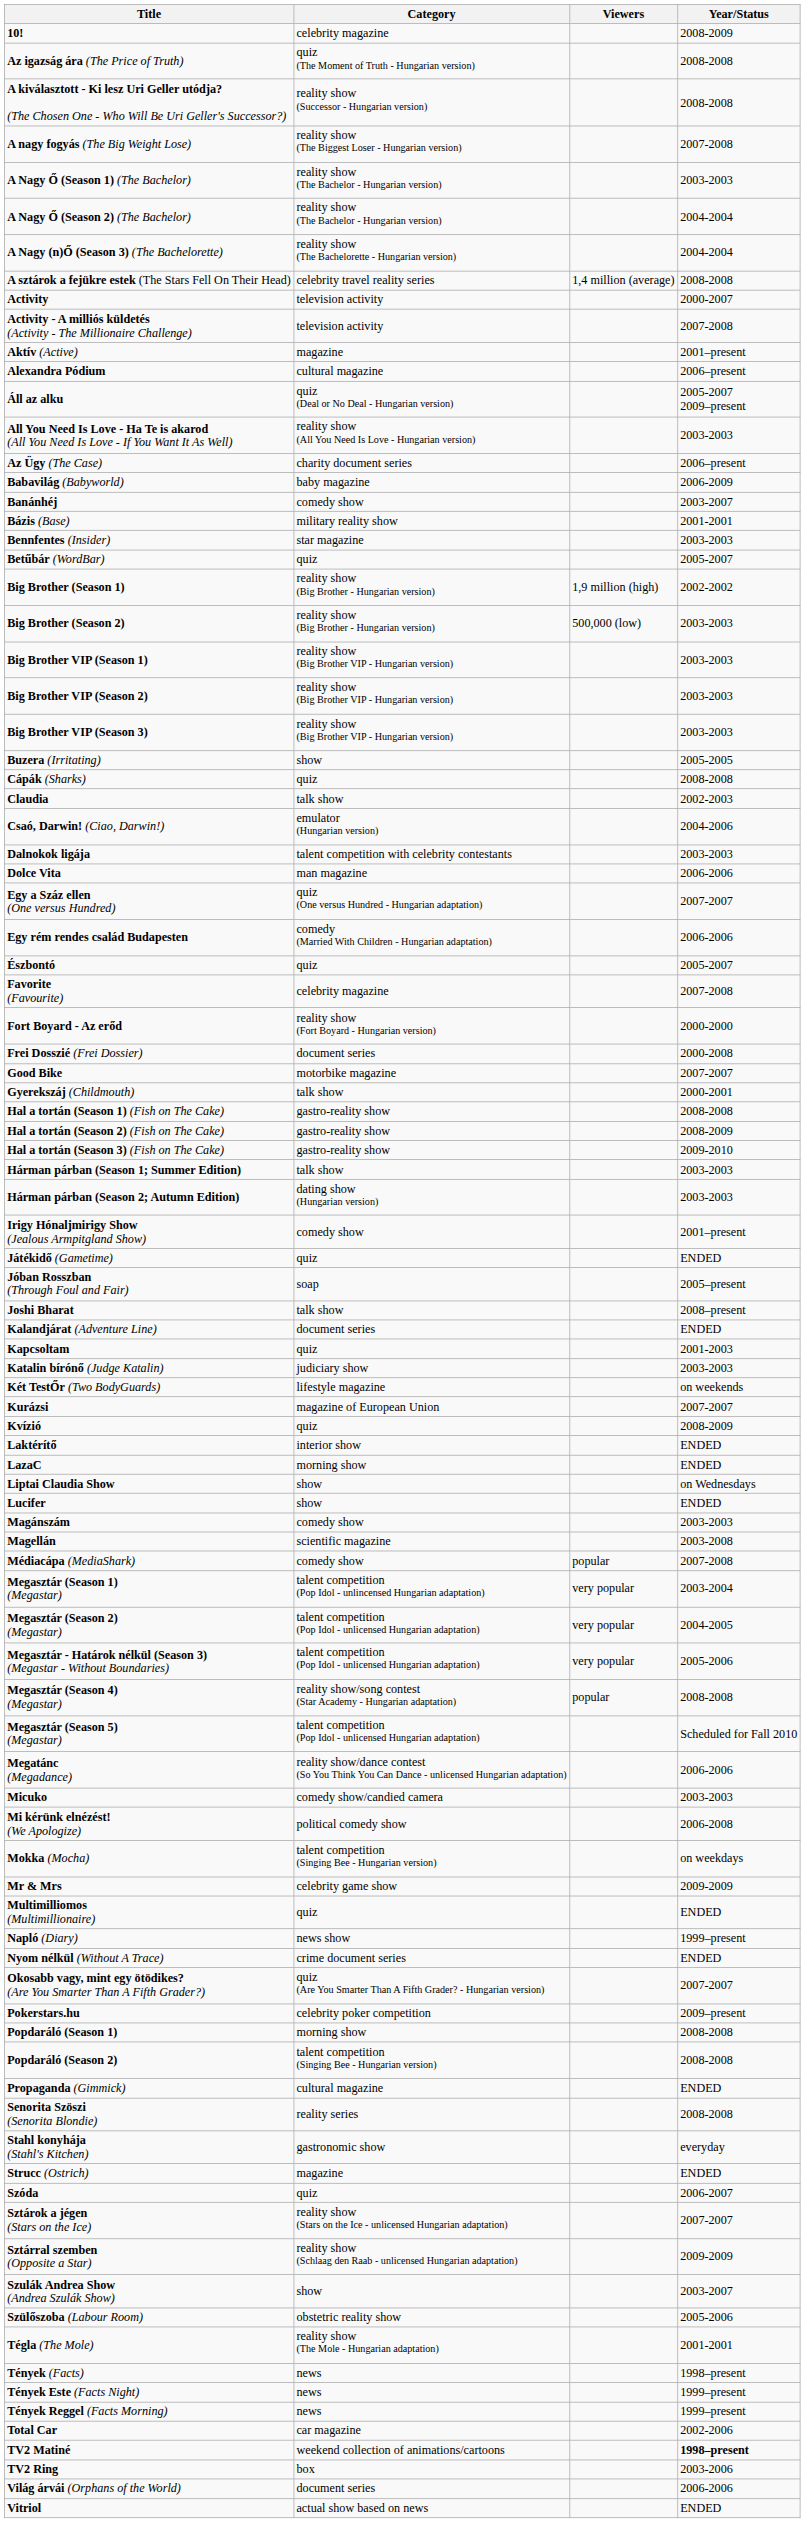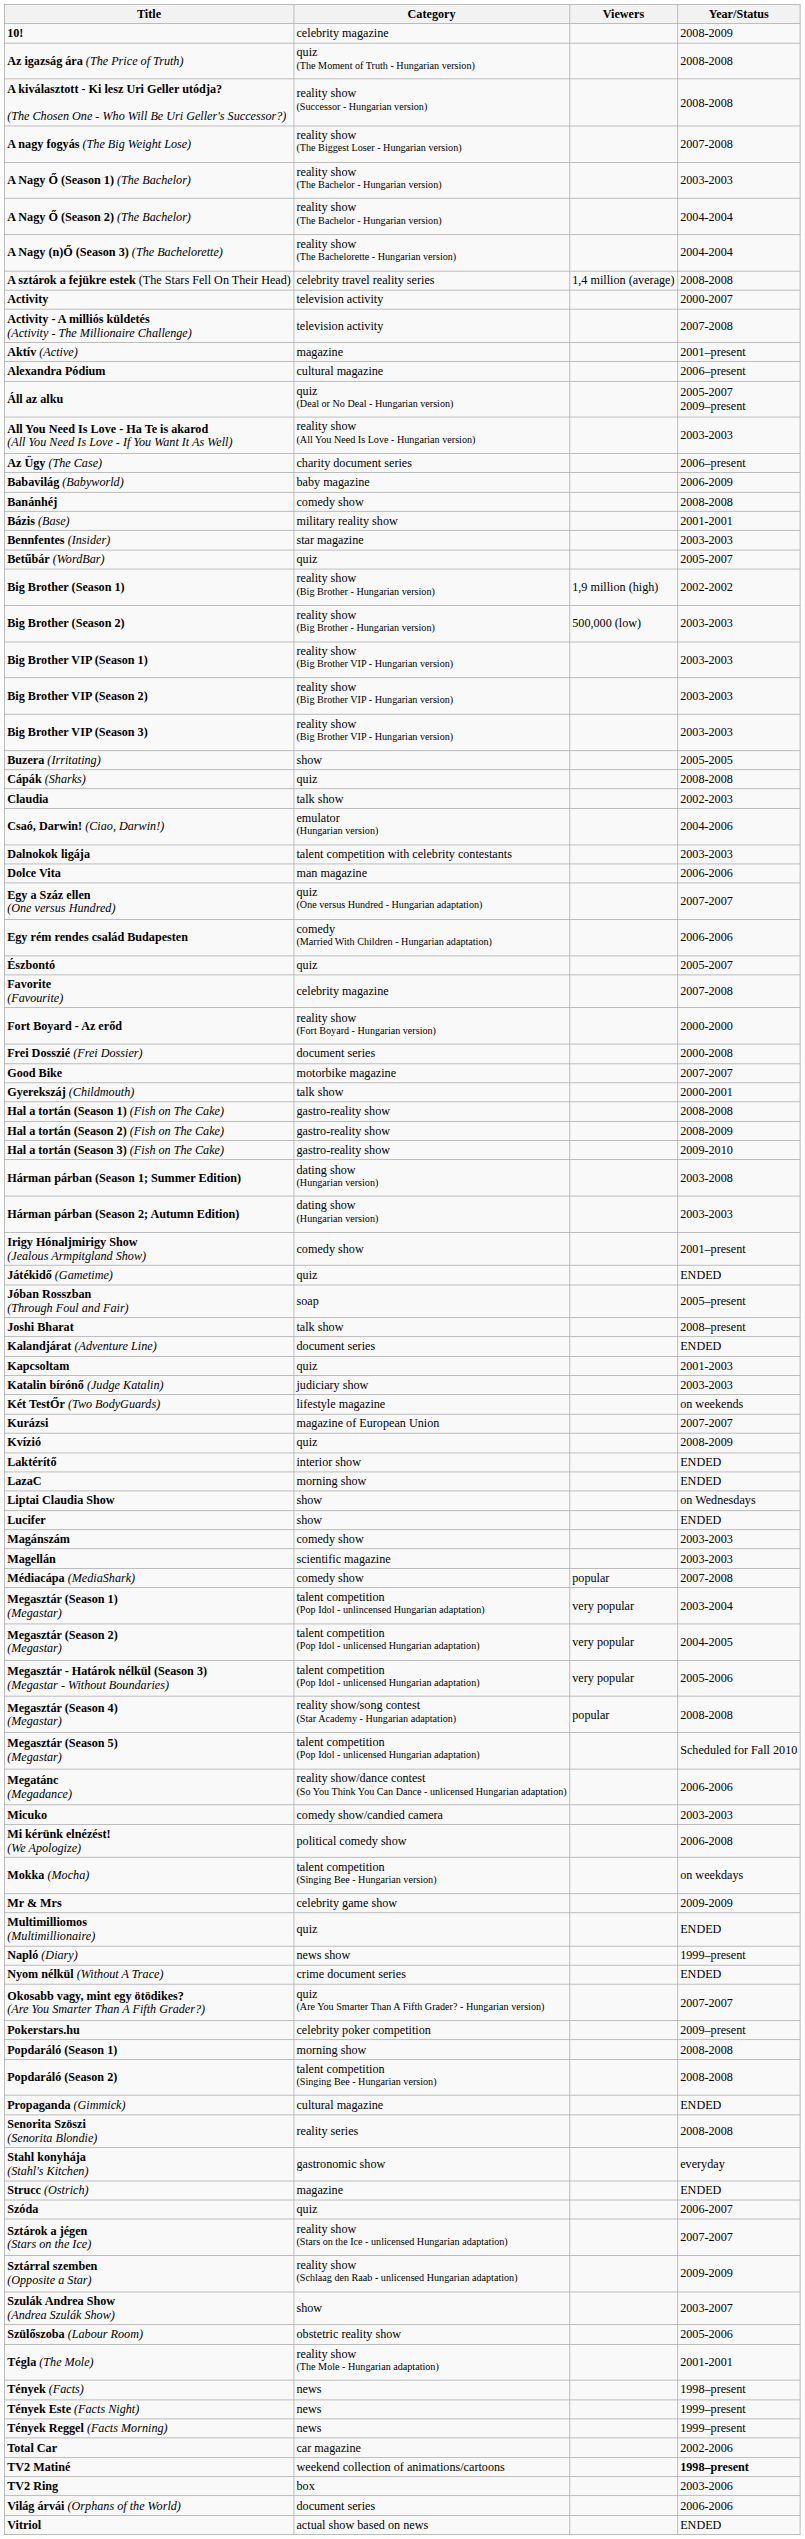 <table class="wikitable">
 <tr>
 <th>Title</th>
 <th>Category</th>
 <th>Viewers</th>
 <th>Year/Status</th>
 </tr>
 <tr>
 <td><strong>10!</strong></td>
 <td>celebrity magazine</td>
 <td></td>
 <td>2008-2009</td>
 </tr>
 <tr>
 <td><strong>Az igazság ára</strong> <em>(The Price of Truth)</em></td>
 <td>quiz<br><sup>(The Moment of Truth - Hungarian version)</sup></td>
 <td></td>
 <td>2008-2008<br></td>
 </tr>
 <tr>
 <td><strong>A kiválasztott - Ki lesz Uri Geller utódja?</strong><br><br><em>(The Chosen One - Who Will Be Uri Geller's Successor?)</em></td>
 <td>reality show<br><sup>(Successor - Hungarian version)</sup></td>
 <td></td>
 <td>2008-2008<br></td>
 </tr>
 <tr>
 <td><strong>A nagy fogyás</strong> <em>(The Big Weight Lose)</em></td>
 <td>reality show<br><sup>(The Biggest Loser - Hungarian version)</sup></td>
 <td></td>
 <td>2007-2008<br></td>
 </tr>
 <tr>
 <td><strong>A Nagy Ő (Season 1)</strong> <em>(The Bachelor)</em></td>
 <td>reality show<br><sup>(The Bachelor - Hungarian version)</sup></td>
 <td></td>
 <td>2003-2003</td>
 </tr>
 <tr>
 <td><strong>A Nagy Ő (Season 2)</strong> <em>(The Bachelor)</em></td>
 <td>reality show<br><sup>(The Bachelor - Hungarian version)</sup></td>
 <td></td>
 <td>2004-2004</td>
 </tr>
 <tr>
 <td><strong>A Nagy (n)Ő (Season 3)</strong> <em>(The Bachelorette)</em></td>
 <td>reality show<br><sup>(The Bachelorette - Hungarian version)</sup></td>
 <td></td>
 <td>2004-2004</td>
 </tr>
 <tr>
 <td><strong>A sztárok a fejükre estek</strong> (The Stars Fell On Their Head)</td>
 <td>celebrity travel reality series</td>
 <td>1,4 million (average)</td>
 <td>2008-2008</td>
 </tr>
 <tr>
 <td><strong>Activity</strong></td>
 <td>television activity</td>
 <td></td>
 <td>2000-2007</td>
 </tr>
 <tr>
 <td><strong>Activity - A milliós küldetés</strong><br><em>(Activity - The Millionaire Challenge)</em></td>
 <td>television activity</td>
 <td></td>
 <td>2007-2008</td>
 </tr>
 <tr>
 <td><strong>Aktív</strong> <em>(Active)</em></td>
 <td>magazine</td>
 <td></td>
 <td>2001–present</td>
 </tr>
 <tr>
 <td><strong>Alexandra Pódium</strong></td>
 <td>cultural magazine</td>
 <td></td>
 <td>2006–present</td>
 </tr>
 <tr>
 <td><strong>Áll az alku</strong></td>
 <td>quiz<br><sup>(Deal or No Deal - Hungarian version)</sup></td>
 <td></td>
 <td>2005-2007<br>2009–present</td>
 </tr>
 <tr>
 <td><strong>All You Need Is Love - Ha Te is akarod</strong><br> <em>(All You Need Is Love - If You Want It As Well)</em></td>
 <td>reality show<br><sup>(All You Need Is Love - Hungarian version)</sup></td>
 <td></td>
 <td>2003-2003</td>
 </tr>
 <tr>
 <td><strong>Az Ügy</strong> <em>(The Case)</em></td>
 <td>charity document series</td>
 <td></td>
 <td>2006–present</td>
 </tr>
 <tr>
 <td><strong>Babavilág</strong> <em>(Babyworld)</em></td>
 <td>baby magazine</td>
 <td></td>
 <td>2006-2009</td>
 </tr>
 <tr>
 <td><strong>Banánhéj</strong></td>
 <td>comedy show</td>
 <td></td>
-<td>2003-2007</td>
+<td>2008-2008</td>
 </tr>
 <tr>
 <td><strong>Bázis</strong> <em>(Base)</em></td>
 <td>military reality show</td>
 <td></td>
 <td>2001-2001</td>
 </tr>
 <tr>
 <td><strong>Bennfentes</strong> <em>(Insider)</em></td>
 <td>star magazine</td>
 <td></td>
 <td>2003-2003</td>
 </tr>
 <tr>
 <td><strong>Betűbár</strong> <em>(WordBar)</em></td>
 <td>quiz</td>
 <td></td>
 <td>2005-2007</td>
 </tr>
 <tr>
 <td><strong>Big Brother (Season 1)</strong></td>
 <td>reality show<br><sup>(Big Brother - Hungarian version)</sup></td>
 <td>1,9 million (high)</td>
 <td>2002-2002</td>
 </tr>
 <tr>
 <td><strong>Big Brother (Season 2)</strong></td>
 <td>reality show<br><sup>(Big Brother - Hungarian version)</sup></td>
 <td>500,000 (low)</td>
 <td>2003-2003</td>
 </tr>
 <tr>
 <td><strong>Big Brother VIP (Season 1)</strong></td>
 <td>reality show<br><sup>(Big Brother VIP - Hungarian version)</sup></td>
 <td></td>
 <td>2003-2003</td>
 </tr>
 <tr>
 <td><strong>Big Brother VIP (Season 2)</strong></td>
 <td>reality show<br><sup>(Big Brother VIP - Hungarian version)</sup></td>
 <td></td>
 <td>2003-2003</td>
 </tr>
 <tr>
 <td><strong>Big Brother VIP (Season 3)</strong></td>
 <td>reality show<br><sup>(Big Brother VIP - Hungarian version)</sup></td>
 <td></td>
 <td>2003-2003</td>
 </tr>
 <tr>
 <td><strong>Buzera</strong> <em>(Irritating)</em></td>
 <td>show</td>
 <td></td>
 <td>2005-2005</td>
 </tr>
 <tr>
 <td><strong>Cápák</strong> <em>(Sharks)</em></td>
 <td>quiz</td>
 <td></td>
 <td>2008-2008</td>
 </tr>
 <tr>
 <td><strong>Claudia</strong></td>
 <td>talk show</td>
 <td></td>
 <td>2002-2003</td>
 </tr>
 <tr>
 <td><strong>Csaó, Darwin!</strong> <em>(Ciao, Darwin!)</em></td>
 <td>emulator<br><sup>(Hungarian version)</sup></td>
 <td></td>
 <td>2004-2006</td>
 </tr>
 <tr>
 <td><strong>Dalnokok ligája</strong></td>
 <td>talent competition with celebrity contestants</td>
 <td></td>
 <td>2003-2003</td>
 </tr>
 <tr>
 <td><strong>Dolce Vita</strong></td>
 <td>man magazine</td>
 <td></td>
 <td>2006-2006</td>
 </tr>
 <tr>
 <td><strong>Egy a Száz ellen</strong><br><em>(One versus Hundred)</em></td>
 <td>quiz<br><sup>(One versus Hundred - Hungarian adaptation)</sup></td>
 <td></td>
 <td>2007-2007</td>
 </tr>
 <tr>
 <td><strong>Egy rém rendes család Budapesten</strong></td>
 <td>comedy<br><sup>(Married With Children - Hungarian adaptation)</sup></td>
 <td></td>
 <td>2006-2006</td>
 </tr>
 <tr>
 <td><strong>Észbontó</strong></td>
 <td>quiz</td>
 <td></td>
 <td>2005-2007</td>
 </tr>
 <tr>
 <td><strong>Favorite</strong><br><em>(Favourite)</em></td>
 <td>celebrity magazine</td>
 <td></td>
 <td>2007-2008</td>
 </tr>
 <tr>
 <td><strong>Fort Boyard - Az erőd</strong></td>
 <td>reality show<br><sup>(Fort Boyard - Hungarian version)</sup></td>
 <td></td>
 <td>2000-2000</td>
 </tr>
 <tr>
 <td><strong>Frei Dosszié</strong> <em>(Frei Dossier)</em></td>
 <td>document series</td>
 <td></td>
 <td>2000-2008</td>
 </tr>
 <tr>
 <td><strong>Good Bike</strong></td>
 <td>motorbike magazine</td>
 <td></td>
 <td>2007-2007</td>
 </tr>
 <tr>
 <td><strong>Gyerekszáj</strong> <em>(Childmouth)</em></td>
 <td>talk show</td>
 <td></td>
 <td>2000-2001</td>
 </tr>
 <tr>
 <td><strong>Hal a tortán (Season 1)</strong> <em>(Fish on The Cake)</em></td>
 <td>gastro-reality show</td>
 <td></td>
 <td>2008-2008</td>
 </tr>
 <tr>
 <td><strong>Hal a tortán (Season 2)</strong> <em>(Fish on The Cake)</em></td>
 <td>gastro-reality show</td>
 <td></td>
 <td>2008-2009</td>
 </tr>
 <tr>
 <td><strong>Hal a tortán (Season 3)</strong> <em>(Fish on The Cake)</em></td>
 <td>gastro-reality show</td>
 <td></td>
 <td>2009-2010</td>
 </tr>
 <tr>
 <td><strong>Hárman párban (Season 1; Summer Edition)</strong></td>
-<td>talk show</td>
+<td>dating show<br><sup>(Hungarian version)</sup></td>
 <td></td>
-<td>2003-2003</td>
+<td>2003-2008</td>
 </tr>
 <tr>
 <td><strong>Hárman párban (Season 2; Autumn Edition)</strong></td>
 <td>dating show<br><sup>(Hungarian version)</sup></td>
 <td></td>
 <td>2003-2003</td>
 </tr>
 <tr>
 <td><strong>Irigy Hónaljmirigy Show</strong><br><em>(Jealous Armpitgland Show)</em></td>
 <td>comedy show</td>
 <td></td>
 <td>2001–present</td>
 </tr>
 <tr>
 <td><strong>Játékidő</strong> <em>(Gametime)</em></td>
 <td>quiz</td>
 <td></td>
 <td>ENDED</td>
 </tr>
 <tr>
 <td><strong>Jóban Rosszban</strong><br><em>(Through Foul and Fair)</em></td>
 <td>soap</td>
 <td></td>
 <td>2005–present</td>
 </tr>
 <tr>
 <td><strong>Joshi Bharat</strong></td>
 <td>talk show</td>
 <td></td>
 <td>2008–present</td>
 </tr>
 <tr>
 <td><strong>Kalandjárat</strong> <em>(Adventure Line)</em></td>
 <td>document series</td>
 <td></td>
 <td>ENDED</td>
 </tr>
 <tr>
 <td><strong>Kapcsoltam</strong></td>
 <td>quiz</td>
 <td></td>
 <td>2001-2003</td>
 </tr>
 <tr>
 <td><strong>Katalin bírónő</strong> <em>(Judge Katalin)</em></td>
 <td>judiciary show</td>
 <td></td>
 <td>2003-2003</td>
 </tr>
 <tr>
 <td><strong>Két TestŐr</strong> <em>(Two BodyGuards)</em></td>
 <td>lifestyle magazine</td>
 <td></td>
 <td>on weekends</td>
 </tr>
 <tr>
 <td><strong>Kurázsi</strong></td>
 <td>magazine of European Union</td>
 <td></td>
 <td>2007-2007</td>
 </tr>
 <tr>
 <td><strong>Kvízió</strong></td>
 <td>quiz</td>
 <td></td>
 <td>2008-2009</td>
 </tr>
 <tr>
 <td><strong>Laktérítő</strong></td>
 <td>interior show</td>
 <td></td>
 <td>ENDED</td>
 </tr>
 <tr>
 <td><strong>LazaC</strong></td>
 <td>morning show</td>
 <td></td>
 <td>ENDED</td>
 </tr>
 <tr>
 <td><strong>Liptai Claudia Show</strong></td>
 <td>show</td>
 <td></td>
 <td>on Wednesdays</td>
 </tr>
 <tr>
 <td><strong>Lucifer</strong></td>
 <td>show</td>
 <td></td>
 <td>ENDED</td>
 </tr>
 <tr>
 <td><strong>Magánszám</strong></td>
 <td>comedy show</td>
 <td></td>
 <td>2003-2003</td>
 </tr>
 <tr>
 <td><strong>Magellán</strong></td>
 <td>scientific magazine</td>
 <td></td>
-<td>2003-2008</td>
+<td>2003-2003</td>
 </tr>
 <tr>
 <td><strong>Médiacápa</strong> <em>(MediaShark)</em></td>
 <td>comedy show</td>
 <td>popular</td>
 <td>2007-2008</td>
 </tr>
 <tr>
 <td><strong>Megasztár (Season 1)</strong><br><em>(Megastar)</em></td>
 <td>talent competition<br><sup>(Pop Idol - unlincensed Hungarian adaptation)</sup></td>
 <td>very popular</td>
 <td>2003-2004</td>
 </tr>
 <tr>
 <td><strong>Megasztár (Season 2)</strong><br><em>(Megastar)</em></td>
 <td>talent competition<br><sup>(Pop Idol - unlicensed Hungarian adaptation)</sup></td>
 <td>very popular</td>
 <td>2004-2005</td>
 </tr>
 <tr>
 <td><strong>Megasztár - Határok nélkül (Season 3)</strong><br><em>(Megastar - Without Boundaries)</em></td>
 <td>talent competition<br><sup>(Pop Idol - unlicensed Hungarian adaptation)</sup></td>
 <td>very popular</td>
 <td>2005-2006</td>
 </tr>
 <tr>
 <td><strong>Megasztár (Season 4)</strong><br><em>(Megastar)</em></td>
 <td>reality show/song contest<br><sup>(Star Academy - Hungarian adaptation)</sup></td>
 <td>popular</td>
 <td>2008-2008</td>
 </tr>
 <tr>
 <td><strong>Megasztár (Season 5)</strong><br><em>(Megastar)</em></td>
 <td>talent competition<br><sup>(Pop Idol - unlicensed Hungarian adaptation)</sup></td>
 <td></td>
 <td>Scheduled for Fall 2010</td>
 </tr>
 <tr>
 <td><strong>Megatánc</strong><br><em>(Megadance)</em></td>
 <td>reality show/dance contest<br><sup>(So You Think You Can Dance - unlicensed Hungarian adaptation)</sup></td>
 <td></td>
 <td>2006-2006</td>
 </tr>
 <tr>
 <td><strong>Micuko</strong></td>
 <td>comedy show/candied camera</td>
 <td></td>
 <td>2003-2003</td>
 </tr>
 <tr>
 <td><strong>Mi kérünk elnézést!</strong><br><em>(We Apologize)</em></td>
 <td>political comedy show</td>
 <td></td>
 <td>2006-2008</td>
 </tr>
 <tr>
 <td><strong>Mokka</strong> <em>(Mocha)</em></td>
 <td>talent competition<br><sup>(Singing Bee - Hungarian version)</sup></td>
 <td></td>
 <td>on weekdays</td>
 </tr>
 <tr>
 <td><strong>Mr & Mrs</strong></td>
 <td>celebrity game show</td>
 <td></td>
 <td>2009-2009</td>
 </tr>
 <tr>
 <td><strong>Multimilliomos</strong><br><em>(Multimillionaire)</em></td>
 <td>quiz</td>
 <td></td>
 <td>ENDED</td>
 </tr>
 <tr>
 <td><strong>Napló</strong> <em>(Diary)</em></td>
 <td>news show</td>
 <td></td>
 <td>1999–present</td>
 </tr>
 <tr>
 <td><strong>Nyom nélkül</strong> <em>(Without A Trace)</em></td>
 <td>crime document series</td>
 <td></td>
 <td>ENDED</td>
 </tr>
 <tr>
 <td><strong>Okosabb vagy, mint egy ötödikes?</strong><br><em>(Are You Smarter Than A Fifth Grader?)</em></td>
 <td>quiz<br><sup>(Are You Smarter Than A Fifth Grader? - Hungarian version)</sup></td>
 <td></td>
 <td>2007-2007</td>
 </tr>
 <tr>
 <td><strong>Pokerstars.hu</strong></td>
 <td>celebrity poker competition</td>
 <td></td>
 <td>2009–present</td>
 </tr>
 <tr>
 <td><strong>Popdaráló (Season 1)</strong></td>
 <td>morning show</td>
 <td></td>
 <td>2008-2008</td>
 </tr>
 <tr>
 <td><strong>Popdaráló (Season 2)</strong></td>
 <td>talent competition<br><sup>(Singing Bee - Hungarian version)</sup></td>
 <td></td>
 <td>2008-2008</td>
 </tr>
 <tr>
 <td><strong>Propaganda</strong> <em>(Gimmick)</em></td>
 <td>cultural magazine</td>
 <td></td>
 <td>ENDED</td>
 </tr>
 <tr>
 <td><strong>Senorita Szöszi</strong><br><em>(Senorita Blondie)</em></td>
 <td>reality series</td>
 <td></td>
 <td>2008-2008</td>
 </tr>
 <tr>
 <td><strong>Stahl konyhája</strong><br><em>(Stahl's Kitchen)</em></td>
 <td>gastronomic show</td>
 <td></td>
 <td>everyday</td>
 </tr>
 <tr>
 <td><strong>Strucc</strong> <em>(Ostrich)</em></td>
 <td>magazine</td>
 <td></td>
 <td>ENDED</td>
 </tr>
 <tr>
 <td><strong>Szóda</strong></td>
 <td>quiz</td>
 <td></td>
 <td>2006-2007</td>
 </tr>
 <tr>
 <td><strong>Sztárok a jégen</strong><br><em>(Stars on the Ice)</em></td>
 <td>reality show<br><sup>(Stars on the Ice - unlicensed Hungarian adaptation)</sup></td>
 <td></td>
 <td>2007-2007</td>
 </tr>
 <tr>
 <td><strong>Sztárral szemben</strong><br><em>(Opposite a Star)</em></td>
 <td>reality show<br><sup>(Schlaag den Raab - unlicensed Hungarian adaptation)</sup></td>
 <td></td>
 <td>2009-2009</td>
 </tr>
 <tr>
 <td><strong>Szulák Andrea Show</strong><br><em>(Andrea Szulák Show)</em></td>
 <td>show</td>
 <td></td>
 <td>2003-2007</td>
 </tr>
 <tr>
 <td><strong>Szülőszoba</strong> <em>(Labour Room)</em></td>
 <td>obstetric reality show</td>
 <td></td>
 <td>2005-2006</td>
 </tr>
 <tr>
 <td><strong>Tégla</strong> <em>(The Mole)</em></td>
 <td>reality show<br><sup>(The Mole - Hungarian adaptation)</sup></td>
 <td></td>
 <td>2001-2001</td>
 </tr>
 <tr>
 <td><strong>Tények</strong> <em>(Facts)</em></td>
 <td>news</td>
 <td></td>
 <td>1998–present</td>
 </tr>
 <tr>
 <td><strong>Tények Este</strong> <em>(Facts Night)</em></td>
 <td>news</td>
 <td></td>
 <td>1999–present</td>
 </tr>
 <tr>
 <td><strong>Tények Reggel</strong> <em>(Facts Morning)</em></td>
 <td>news</td>
 <td></td>
 <td>1999–present</td>
 </tr>
 <tr>
 <td><strong>Total Car</strong></td>
 <td>car magazine</td>
 <td></td>
 <td>2002-2006</td>
 </tr>
 <tr>
 <td><strong>TV2 Matiné</strong></td>
 <td>weekend collection of animations/cartoons</td>
 <td></td>
 <td><strong>1998–present</strong></td>
 </tr>
 <tr>
 <td><strong>TV2 Ring</strong></td>
 <td>box</td>
 <td></td>
 <td>2003-2006</td>
 </tr>
 <tr>
 <td><strong>Világ árvái</strong> <em>(Orphans of the World)</em></td>
 <td>document series</td>
 <td></td>
 <td>2006-2006</td>
 </tr>
 <tr>
 <td><strong>Vitriol</strong></td>
 <td>actual show based on news</td>
 <td></td>
 <td>ENDED</td>
 </tr>
 </table>
